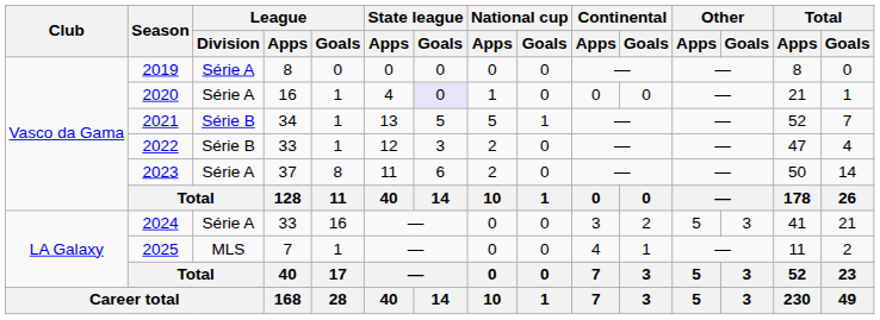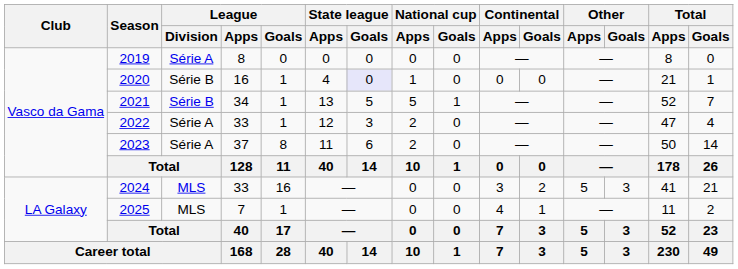 <table class="wikitable" style="text-align: center">
 <tr>
 <th rowspan="2">Club</th>
 <th rowspan="2">Season</th>
 <th colspan="3">League</th>
 <th colspan="2">State league</th>
 <th colspan="2">National cup</th>
 <th colspan="2">Continental</th>
 <th colspan="2">Other</th>
 <th colspan="2">Total</th>
 </tr>
 <tr>
 <th>Division</th>
 <th>Apps</th>
 <th>Goals</th>
 <th>Apps</th>
 <th>Goals</th>
 <th>Apps</th>
 <th>Goals</th>
 <th>Apps</th>
 <th>Goals</th>
 <th>Apps</th>
 <th>Goals</th>
 <th>Apps</th>
 <th>Goals</th>
 </tr>
 <tr>
 <td rowspan="6"><a href='#'>Vasco da Gama</a></td>
 <td><a href='#'>2019</a></td>
 <td><a href='#'>Série A</a></td>
 <td>8</td>
 <td>0</td>
 <td>0</td>
 <td>0</td>
 <td>0</td>
 <td>0</td>
 <td colspan="2">—</td>
 <td colspan="2">—</td>
 <td>8</td>
 <td>0</td>
 </tr>
 <tr>
 <td><a href='#'>2020</a></td>
-<td>Série A</td>
+<td>Série B</td>
 <td>16</td>
 <td>1</td>
 <td>4</td>
 <td style="background: lavender;">0</td>
 <td>1</td>
 <td>0</td>
 <td>0</td>
 <td>0</td>
 <td colspan="2">—</td>
 <td>21</td>
 <td>1</td>
 </tr>
 <tr>
 <td><a href='#'>2021</a></td>
 <td><a href='#'>Série B</a></td>
 <td>34</td>
 <td>1</td>
 <td>13</td>
 <td>5</td>
 <td>5</td>
 <td>1</td>
 <td colspan="2">—</td>
 <td colspan="2">—</td>
 <td>52</td>
 <td>7</td>
 </tr>
 <tr>
 <td><a href='#'>2022</a></td>
-<td>Série B</td>
+<td>Série A</td>
 <td>33</td>
 <td>1</td>
 <td>12</td>
 <td>3</td>
 <td>2</td>
 <td>0</td>
 <td colspan="2">—</td>
 <td colspan="2">—</td>
 <td>47</td>
 <td>4</td>
 </tr>
 <tr>
 <td><a href='#'>2023</a></td>
 <td>Série A</td>
 <td>37</td>
 <td>8</td>
 <td>11</td>
 <td>6</td>
 <td>2</td>
 <td>0</td>
 <td colspan="2">—</td>
 <td colspan="2">—</td>
 <td>50</td>
 <td>14</td>
 </tr>
 <tr>
 <th colspan="2">Total</th>
 <th>128</th>
 <th>11</th>
 <th>40</th>
 <th>14</th>
 <th>10</th>
 <th>1</th>
 <th>0</th>
 <th>0</th>
 <th colspan="2">—</th>
 <th>178</th>
 <th>26</th>
 </tr>
 <tr>
 <td rowspan="3"><a href='#'>LA Galaxy</a></td>
 <td><a href='#'>2024</a></td>
-<td>Série A</td>
+<td><a href='#'>MLS</a></td>
 <td>33</td>
 <td>16</td>
 <td colspan="2">—</td>
 <td>0</td>
 <td>0</td>
 <td>3</td>
 <td>2</td>
 <td>5</td>
 <td>3</td>
 <td>41</td>
 <td>21</td>
 </tr>
 <tr>
 <td><a href='#'>2025</a></td>
 <td>MLS</td>
 <td>7</td>
 <td>1</td>
 <td colspan="2">—</td>
 <td>0</td>
 <td>0</td>
 <td>4</td>
 <td>1</td>
 <td colspan="2">—</td>
 <td>11</td>
 <td>2</td>
 </tr>
 <tr>
 <th colspan="2">Total</th>
 <th>40</th>
 <th>17</th>
 <th colspan="2">—</th>
 <th>0</th>
 <th>0</th>
 <th>7</th>
 <th>3</th>
 <th>5</th>
 <th>3</th>
 <th>52</th>
 <th>23</th>
 </tr>
 <tr>
 <th colspan="3">Career total</th>
 <th>168</th>
 <th>28</th>
 <th>40</th>
 <th>14</th>
 <th>10</th>
 <th>1</th>
 <th>7</th>
 <th>3</th>
 <th>5</th>
 <th>3</th>
 <th>230</th>
 <th>49</th>
 </tr>
 </table>
